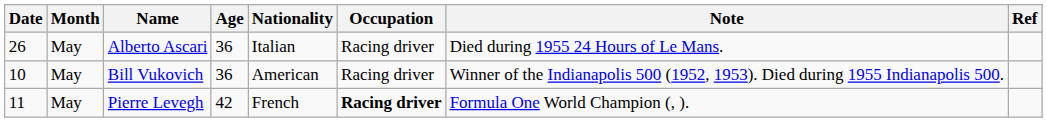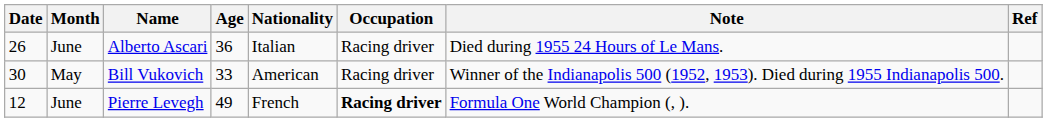 <table class="wikitable" style="font-size:85%;">
 <tr>
 <th>Date</th>
 <th>Month</th>
 <th>Name</th>
 <th>Age</th>
 <th>Nationality</th>
 <th>Occupation</th>
 <th>Note</th>
 <th>Ref</th>
 </tr>
 <tr>
 <td>26</td>
-<td>May</td>
+<td>June</td>
 <td><a href='#'>Alberto Ascari</a></td>
 <td>36</td>
 <td>Italian</td>
 <td>Racing driver</td>
 <td>Died during <a href='#'>1955 24 Hours of Le Mans</a>.</td>
 <td></td>
 </tr>
 <tr>
-<td>10</td>
+<td>30</td>
 <td>May</td>
 <td><a href='#'>Bill Vukovich</a></td>
-<td>36</td>
+<td>33</td>
 <td>American</td>
 <td>Racing driver</td>
 <td>Winner of the <a href='#'>Indianapolis 500</a> (<a href='#'>1952</a>, <a href='#'>1953</a>). Died during <a href='#'>1955 Indianapolis 500</a>.</td>
 <td></td>
 </tr>
 <tr>
-<td>11</td>
-<td>May</td>
+<td>12</td>
+<td>June</td>
 <td><a href='#'>Pierre Levegh</a></td>
-<td>42</td>
+<td>49</td>
 <td>French</td>
 <td><strong>Racing driver</strong></td>
 <td><a href='#'>Formula One</a> World Champion (, ).</td>
 <td></td>
 </tr>
 </table>
